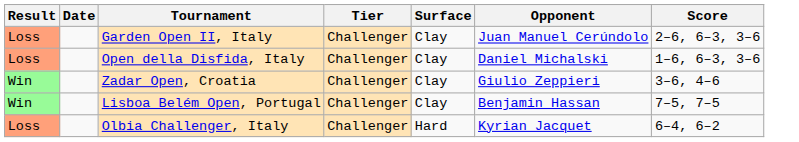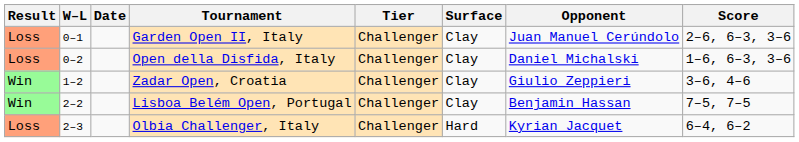 <table class="sortable wikitable">
 <tr>
 <th>Result</th>
+<th class="unsortable">W–L</th>
 <th>Date</th>
 <th>Tournament</th>
 <th>Tier</th>
 <th>Surface</th>
 <th>Opponent</th>
 <th class="unsortable">Score</th>
 </tr>
 <tr>
 <td bgcolor=ffa07a>Loss</td>
+<td><small>0–1</small></td>
 <td><a href='#'></a></td>
 <td style="background:moccasin;"><a href='#'>Garden Open II</a>, Italy</td>
 <td style="background:moccasin;">Challenger</td>
 <td>Clay</td>
 <td> <a href='#'>Juan Manuel Cerúndolo</a></td>
 <td>2–6, 6–3, 3–6</td>
 </tr>
 <tr>
 <td bgcolor=ffa07a>Loss</td>
+<td><small>0–2</small></td>
 <td><a href='#'></a></td>
 <td style="background:moccasin;"><a href='#'>Open della Disfida</a>, Italy</td>
 <td style="background:moccasin;">Challenger</td>
 <td>Clay</td>
 <td> <a href='#'>Daniel Michalski</a></td>
 <td>1–6, 6–3, 3–6</td>
 </tr>
 <tr>
 <td bgcolor=98fb98>Win</td>
+<td><small>1–2</small></td>
 <td><a href='#'></a></td>
 <td style="background:moccasin;"><a href='#'>Zadar Open</a>, Croatia</td>
 <td style="background:moccasin;">Challenger</td>
 <td>Clay</td>
 <td> <a href='#'>Giulio Zeppieri</a></td>
 <td>3–6, 4–6</td>
 </tr>
 <tr>
 <td bgcolor=98fb98>Win</td>
+<td><small>2–2</small></td>
 <td><a href='#'></a></td>
 <td style="background:moccasin;"><a href='#'>Lisboa Belém Open</a>, Portugal</td>
 <td style="background:moccasin;">Challenger</td>
 <td>Clay</td>
 <td> <a href='#'>Benjamin Hassan</a></td>
 <td>7–5, 7–5</td>
 </tr>
 <tr>
 <td bgcolor=ffa07a>Loss</td>
+<td><small>2–3</small></td>
 <td><a href='#'></a></td>
 <td style="background:moccasin;"><a href='#'>Olbia Challenger</a>, Italy</td>
 <td style="background:moccasin;">Challenger</td>
 <td>Hard</td>
 <td> <a href='#'>Kyrian Jacquet</a></td>
 <td>6–4, 6–2</td>
 </tr>
 </table>
